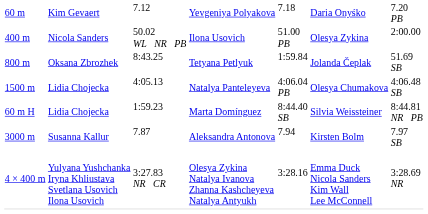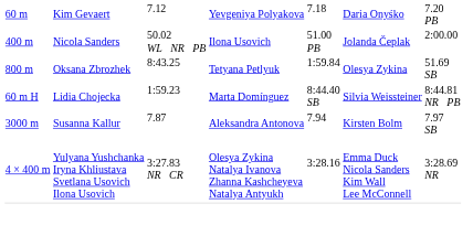 <table>
 <tr>
 <td><a href='#'>60 m</a><br></td>
 <td><a href='#'>Kim Gevaert</a> <br> </td>
 <td>7.12 <br>  </td>
 <td><a href='#'>Yevgeniya Polyakova</a> <br> </td>
 <td>7.18 <br>  </td>
 <td><a href='#'>Daria Onyśko</a> <br> </td>
 <td>7.20 <br> <em>PB</em></td>
 </tr>
 <tr>
 <td><a href='#'>400 m</a><br></td>
 <td><a href='#'>Nicola Sanders</a> <br> </td>
 <td>50.02 <br> <em>WL</em>   <em>NR</em>   <em>PB</em></td>
 <td><a href='#'>Ilona Usovich</a> <br> </td>
 <td>51.00 <br> <em>PB</em></td>
-<td><a href='#'>Olesya Zykina</a> <br> </td>
+<td><a href='#'>Jolanda Čeplak</a> <br> </td>
 <td>2:00.00 <br>  </td>
 </tr>
 <tr>
 <td><a href='#'>800 m</a><br></td>
 <td><a href='#'>Oksana Zbrozhek</a> <br> </td>
 <td>8:43.25  <br>  </td>
 <td><a href='#'>Tetyana Petlyuk</a> <br> </td>
 <td>1:59.84 <br>  </td>
-<td><a href='#'>Jolanda Čeplak</a> <br> </td>
+<td><a href='#'>Olesya Zykina</a> <br> </td>
 <td>51.69 <br> <em>SB</em></td>
-</tr>
-<tr>
-<td><a href='#'>1500 m</a><br></td>
-<td><a href='#'>Lidia Chojecka</a> <br> </td>
-<td>4:05.13 <br>  </td>
-<td><a href='#'>Natalya Panteleyeva</a> <br> </td>
-<td>4:06.04 <br> <em>PB</em></td>
-<td><a href='#'>Olesya Chumakova</a> <br> </td>
-<td>4:06.48 <br> <em>SB</em></td>
 </tr>
 <tr>
 <td><a href='#'>60 m H</a><br></td>
 <td><a href='#'>Lidia Chojecka</a> <br> </td>
 <td>1:59.23 <br>  </td>
 <td><a href='#'>Marta Domínguez</a> <br> </td>
 <td>8:44.40 <br> <em>SB</em></td>
 <td><a href='#'>Silvia Weissteiner</a> <br> </td>
 <td>8:44.81 <br> <em>NR</em>   <em>PB</em></td>
 </tr>
 <tr>
 <td><a href='#'>3000 m</a><br></td>
 <td><a href='#'>Susanna Kallur</a> <br> </td>
 <td>7.87 <br>  </td>
 <td><a href='#'>Aleksandra Antonova</a> <br> </td>
 <td>7.94 <br>  </td>
 <td><a href='#'>Kirsten Bolm</a> <br> </td>
 <td>7.97 <br> <em>SB</em></td>
 </tr>
 <tr>
 <td><a href='#'>4 × 400 m</a><br></td>
 <td> <br> <a href='#'>Yulyana Yushchanka</a> <br> <a href='#'>Iryna Khliustava</a> <br> <a href='#'>Svetlana Usovich</a> <br> <a href='#'>Ilona Usovich</a></td>
 <td>3:27.83 <br> <em>NR</em>   <em>CR</em></td>
 <td> <br> <a href='#'>Olesya Zykina</a> <br> <a href='#'>Natalya Ivanova</a> <br> <a href='#'>Zhanna Kashcheyeva</a> <br> <a href='#'>Natalya Antyukh</a></td>
 <td>3:28.16 <br>  </td>
 <td> <br> <a href='#'>Emma Duck</a> <br> <a href='#'>Nicola Sanders</a> <br> <a href='#'>Kim Wall</a> <br> <a href='#'>Lee McConnell</a></td>
 <td>3:28.69 <br> <em>NR</em>  </td>
 </tr>
 <tr bgcolor= e8e8e8>
 <td colspan=7></td>
 </tr>
 </table>
